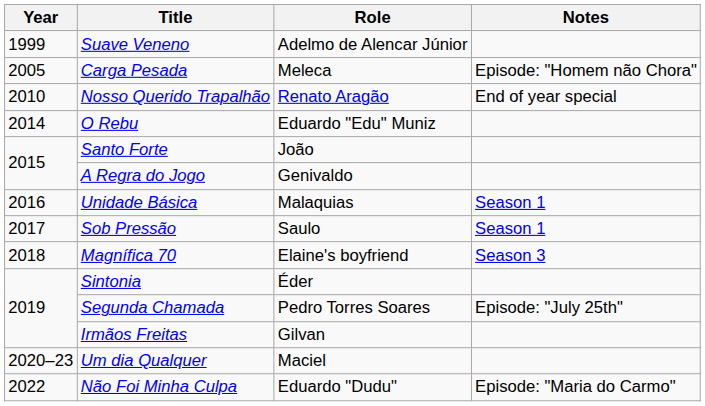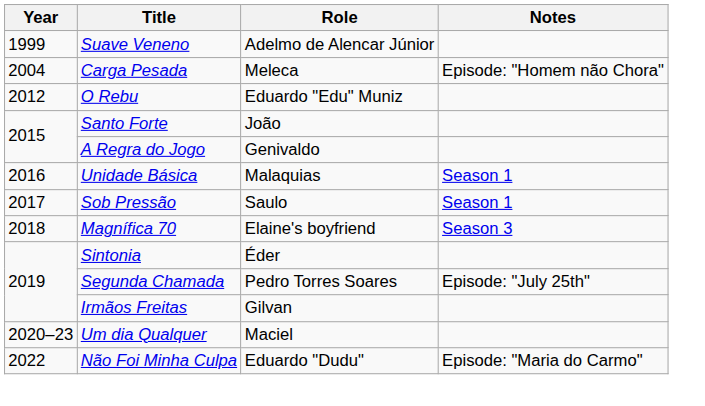 <table class="wikitable">
 <tr>
 <th>Year</th>
 <th>Title</th>
 <th>Role</th>
 <th>Notes</th>
 </tr>
 <tr>
 <td>1999</td>
 <td><em><a href='#'>Suave Veneno</a></em></td>
 <td>Adelmo de Alencar Júnior</td>
 <td></td>
 </tr>
 <tr>
-<td>2005</td>
+<td>2004</td>
 <td><em><a href='#'>Carga Pesada</a></em></td>
 <td>Meleca</td>
 <td>Episode: "Homem não Chora"</td>
 </tr>
 <tr>
-<td>2010</td>
-<td><em><a href='#'>Nosso Querido Trapalhão</a></em></td>
-<td><a href='#'>Renato Aragão</a></td>
-<td>End of year special</td>
-</tr>
-<tr>
-<td>2014</td>
+<td>2012</td>
 <td><em><a href='#'>O Rebu</a></em></td>
 <td>Eduardo "Edu" Muniz</td>
 <td></td>
 </tr>
 <tr>
 <td rowspan="2">2015</td>
 <td><em><a href='#'>Santo Forte</a></em></td>
 <td>João</td>
 <td></td>
 </tr>
 <tr>
 <td><em><a href='#'>A Regra do Jogo</a></em></td>
 <td>Genivaldo</td>
 <td></td>
 </tr>
 <tr>
 <td>2016</td>
 <td><em><a href='#'>Unidade Básica</a></em></td>
 <td>Malaquias</td>
 <td><a href='#'>Season 1</a></td>
 </tr>
 <tr>
 <td>2017</td>
 <td><em><a href='#'>Sob Pressão</a></em></td>
 <td>Saulo</td>
 <td><a href='#'>Season 1</a></td>
 </tr>
 <tr>
 <td>2018</td>
 <td><em><a href='#'>Magnífica 70</a></em></td>
 <td>Elaine's boyfriend</td>
 <td><a href='#'>Season 3</a></td>
 </tr>
 <tr>
 <td rowspan="3">2019</td>
 <td><em><a href='#'>Sintonia</a></em></td>
 <td>Éder</td>
 <td></td>
 </tr>
 <tr>
 <td><em><a href='#'>Segunda Chamada</a></em></td>
 <td>Pedro Torres Soares</td>
 <td>Episode: "July 25th"</td>
 </tr>
 <tr>
 <td><em><a href='#'>Irmãos Freitas</a></em></td>
 <td>Gilvan</td>
 <td></td>
 </tr>
 <tr>
 <td>2020–23</td>
 <td><em><a href='#'>Um dia Qualquer</a></em></td>
 <td>Maciel</td>
 <td></td>
 </tr>
 <tr>
 <td>2022</td>
 <td><em><a href='#'>Não Foi Minha Culpa</a></em></td>
 <td>Eduardo "Dudu"</td>
 <td>Episode: "Maria do Carmo"</td>
 </tr>
 </table>
